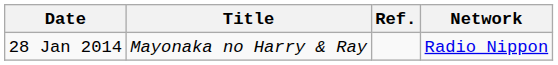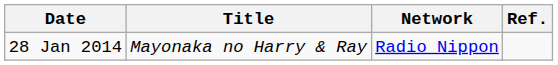 <table class="wikitable">
 <tr>
 <th>Date</th>
 <th>Title</th>
+<th>Network</th>
 <th>Ref.</th>
-<th>Network</th>
 </tr>
 <tr>
 <td>28 Jan 2014</td>
 <td><em>Mayonaka no Harry & Ray</em></td>
+<td><a href='#'>Radio Nippon</a></td>
 <td></td>
-<td><a href='#'>Radio Nippon</a></td>
 </tr>
 </table>
